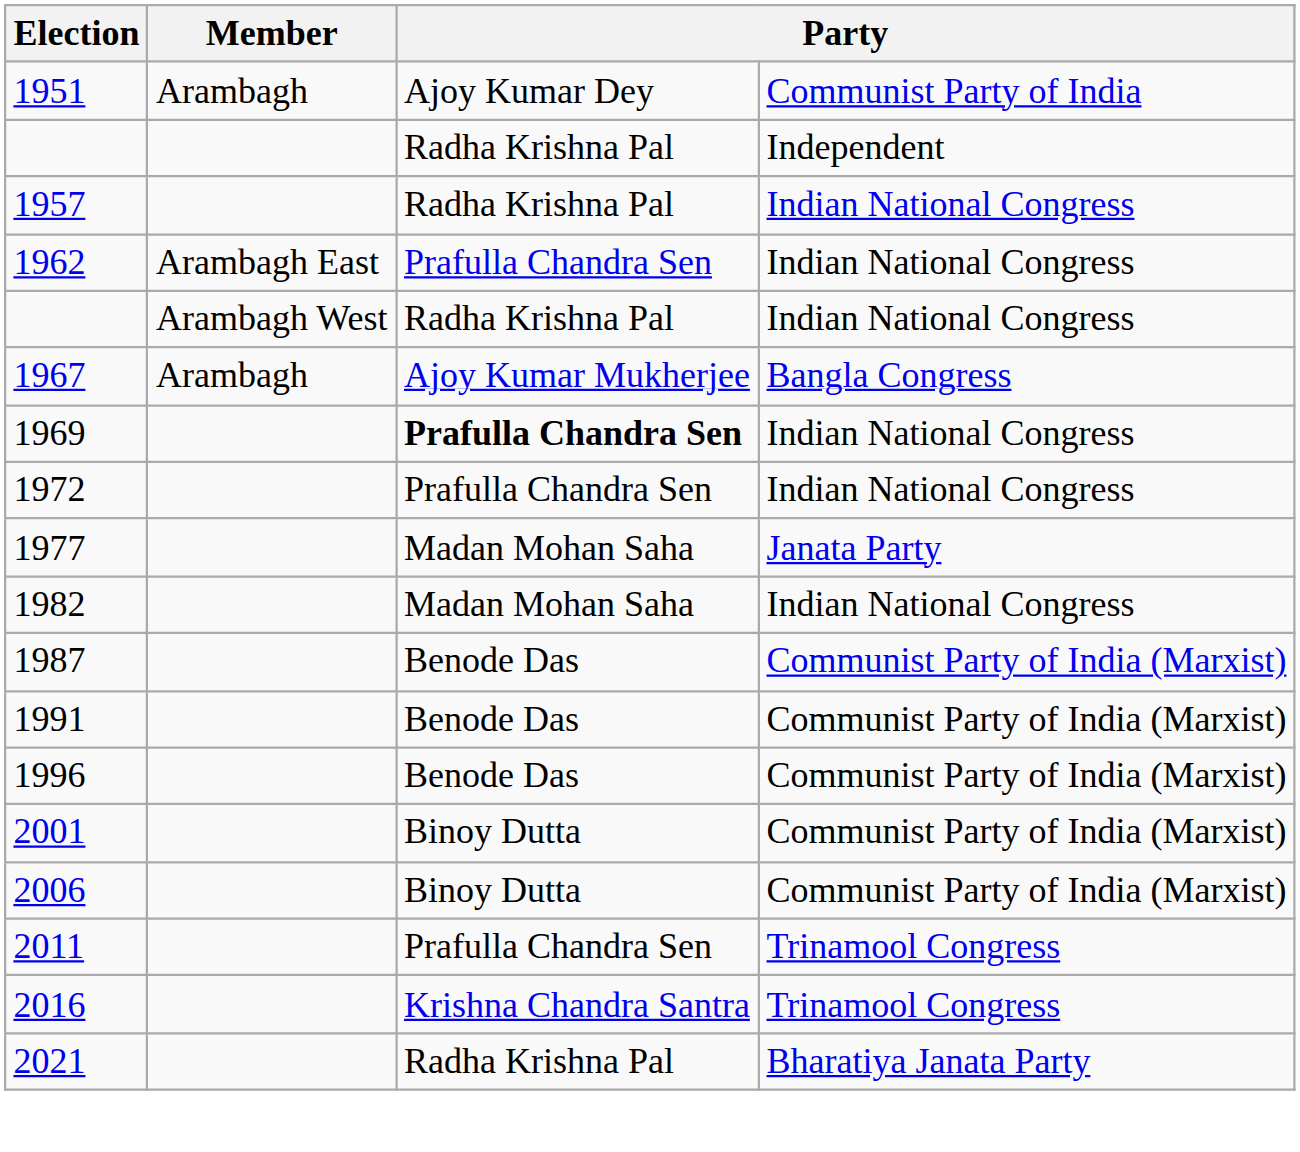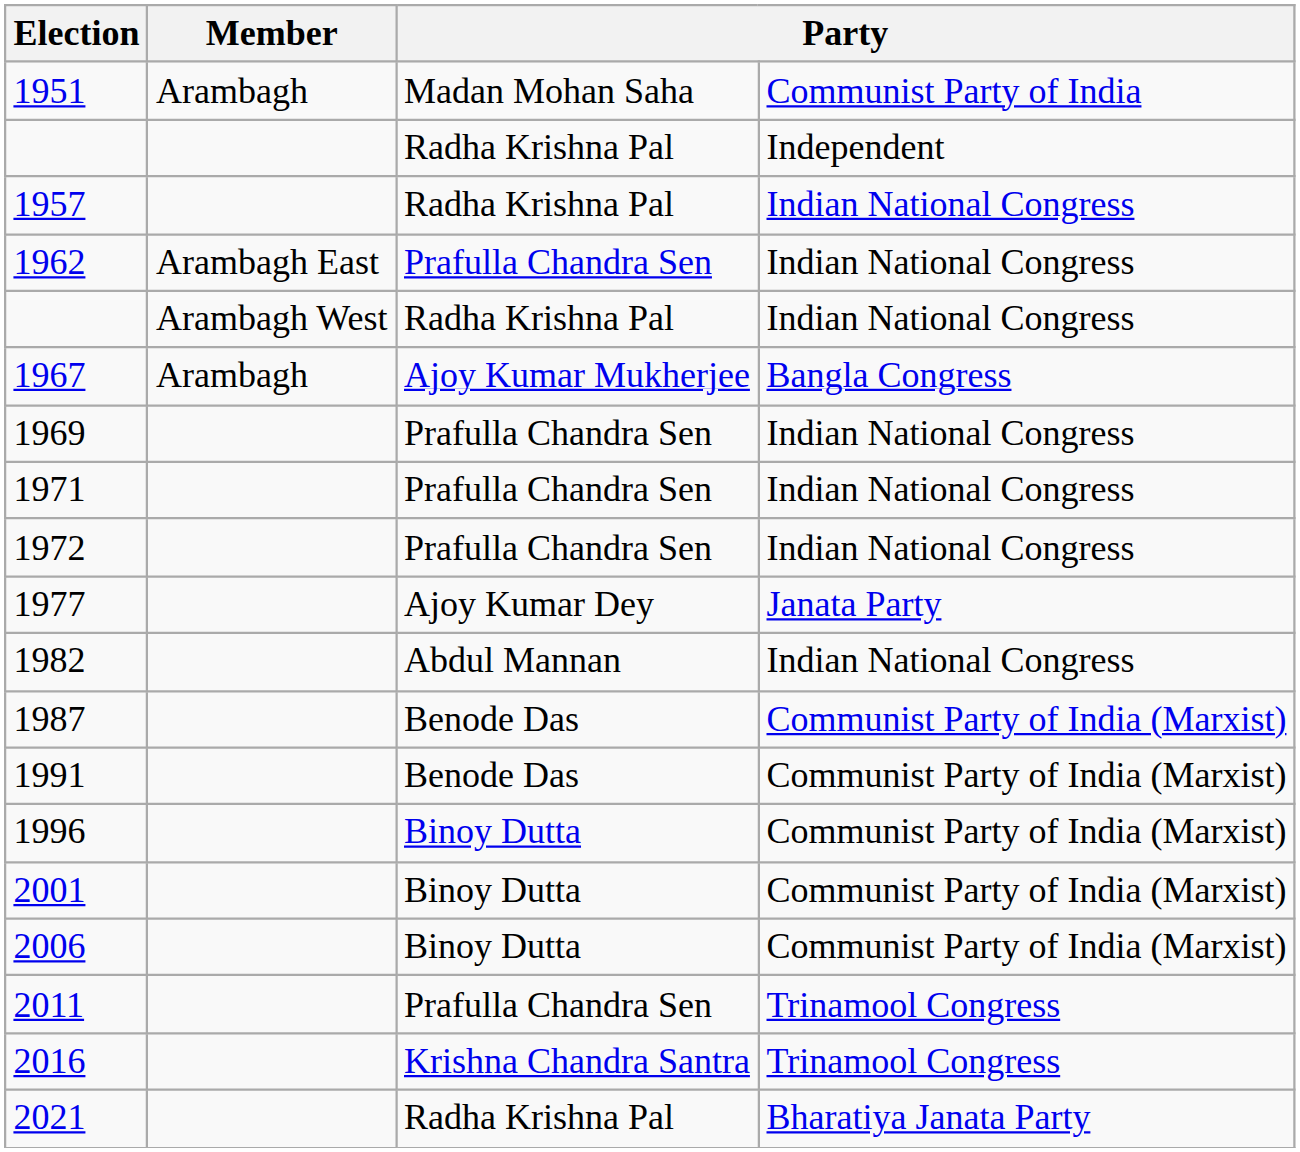 <table class="wikitable sortable">
 <tr>
 <th>Election</th>
 <th>Member</th>
 <th colspan=2>Party</th>
 </tr>
 <tr>
 <td><a href='#'>1951</a></td>
 <td>Arambagh</td>
-<td>Ajoy Kumar Dey</td>
+<td>Madan Mohan Saha</td>
 <td><a href='#'>Communist Party of India</a></td>
 </tr>
 <tr>
 <td></td>
 <td></td>
 <td>Radha Krishna Pal</td>
 <td>Independent</td>
 </tr>
 <tr>
 <td><a href='#'>1957</a></td>
 <td></td>
 <td>Radha Krishna Pal</td>
 <td><a href='#'>Indian National Congress</a></td>
 </tr>
 <tr>
 <td><a href='#'>1962</a></td>
 <td>Arambagh East</td>
 <td><a href='#'>Prafulla Chandra Sen</a></td>
 <td>Indian National Congress</td>
 </tr>
 <tr>
 <td></td>
 <td>Arambagh West</td>
 <td>Radha Krishna Pal</td>
 <td>Indian National Congress</td>
 </tr>
 <tr>
 <td><a href='#'>1967</a></td>
 <td>Arambagh</td>
 <td><a href='#'>Ajoy Kumar Mukherjee</a></td>
 <td><a href='#'>Bangla Congress</a></td>
 </tr>
 <tr>
 <td>1969</td>
 <td></td>
-<td><strong>Prafulla Chandra Sen</strong></td>
+<td>Prafulla Chandra Sen</td>
+<td>Indian National Congress</td>
+</tr>
+<tr>
+<td>1971</td>
+<td></td>
+<td>Prafulla Chandra Sen</td>
 <td>Indian National Congress</td>
 </tr>
 <tr>
 <td>1972</td>
 <td></td>
 <td>Prafulla Chandra Sen</td>
 <td>Indian National Congress</td>
 </tr>
 <tr>
 <td>1977</td>
 <td></td>
-<td>Madan Mohan Saha</td>
+<td>Ajoy Kumar Dey</td>
 <td><a href='#'>Janata Party</a></td>
 </tr>
 <tr>
 <td>1982</td>
 <td></td>
-<td>Madan Mohan Saha</td>
+<td>Abdul Mannan</td>
 <td>Indian National Congress</td>
 </tr>
 <tr>
 <td>1987</td>
 <td></td>
 <td>Benode Das</td>
 <td><a href='#'>Communist Party of India (Marxist)</a></td>
 </tr>
 <tr>
 <td>1991</td>
 <td></td>
 <td>Benode Das</td>
 <td>Communist Party of India (Marxist)</td>
 </tr>
 <tr>
 <td>1996</td>
 <td></td>
-<td>Benode Das</td>
+<td><a href='#'>Binoy Dutta</a></td>
 <td>Communist Party of India (Marxist)</td>
 </tr>
 <tr>
 <td><a href='#'>2001</a></td>
 <td></td>
 <td>Binoy Dutta</td>
 <td>Communist Party of India (Marxist)</td>
 </tr>
 <tr>
 <td><a href='#'>2006</a></td>
 <td></td>
 <td>Binoy Dutta</td>
 <td>Communist Party of India (Marxist)</td>
 </tr>
 <tr>
 <td><a href='#'>2011</a></td>
 <td></td>
 <td>Prafulla Chandra Sen</td>
 <td><a href='#'>Trinamool Congress</a></td>
 </tr>
 <tr>
 <td><a href='#'>2016</a></td>
 <td></td>
 <td><a href='#'>Krishna Chandra Santra</a></td>
 <td><a href='#'>Trinamool Congress</a></td>
 </tr>
 <tr>
 <td><a href='#'>2021</a></td>
 <td></td>
 <td>Radha Krishna Pal</td>
 <td><a href='#'>Bharatiya Janata Party</a></td>
 </tr>
 </table>
